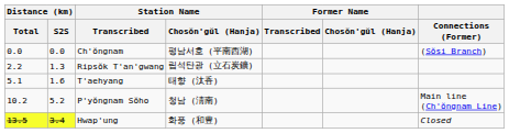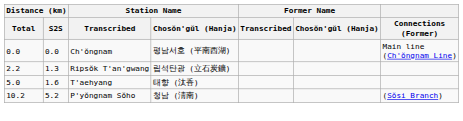 <table class="wikitable" style="font-size:90%;">
 <tr>
 <th colspan="2">Distance (km)</th>
 <th colspan="2">Station Name</th>
 <th colspan="2">Former Name</th>
 <th></th>
 </tr>
 <tr>
 <th>Total</th>
 <th>S2S</th>
 <th>Transcribed</th>
 <th>Chosŏn'gŭl (Hanja)</th>
 <th>Transcribed</th>
 <th>Chosŏn'gŭl (Hanja)</th>
 <th>Connections<br>(Former)</th>
 </tr>
 <tr>
 <td>0.0</td>
 <td>0.0</td>
 <td>Ch'ŏngnam</td>
 <td>평남서호 (平南西湖)</td>
 <td></td>
 <td></td>
-<td>(<a href='#'>Sŏsi Branch</a>)</td>
+<td>Main line<br>(<a href='#'>Ch'ŏngnam Line</a>)</td>
 </tr>
 <tr>
 <td>2.2</td>
 <td>1.3</td>
 <td>Ripsŏk T'an'gwang</td>
 <td>립석탄광 (立石炭鑛)</td>
 <td></td>
 <td></td>
 <td></td>
 </tr>
 <tr>
-<td>5.1</td>
+<td>5.0</td>
 <td>1.6</td>
 <td>T'aehyang</td>
 <td>태향 (汰香)</td>
 <td></td>
 <td></td>
 <td></td>
 </tr>
 <tr>
 <td>10.2</td>
 <td>5.2</td>
 <td>P'yŏngnam Sŏho</td>
 <td>청남 (淸南)</td>
 <td></td>
 <td></td>
-<td>Main line<br>(<a href='#'>Ch'ŏngnam Line</a>)</td>
-</tr>
-<tr>
-<td bgcolor=#F7FE2E><del>13.5</del></td>
-<td bgcolor=#F7FE2E><del>3.4</del></td>
-<td>Hwap'ung</td>
-<td>화풍 (和豊)</td>
-<td></td>
-<td></td>
-<td><em>Closed</em></td>
+<td>(<a href='#'>Sŏsi Branch</a>)</td>
 </tr>
 </table>
